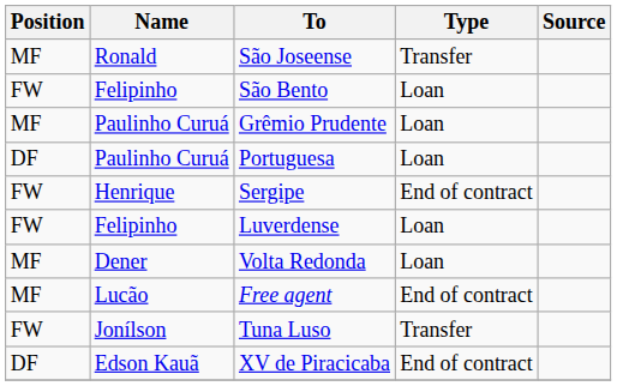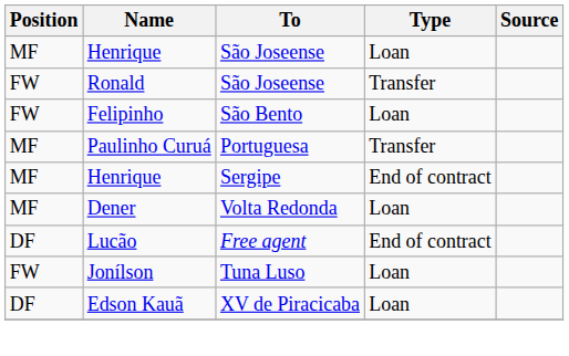 <table class="wikitable" style="text-align:"width:100px"; font-size:95%; width:35%;">
 <tr>
 <th style="background:#00000; color:black; text-align:center;">Position</th>
 <th style="background:#00000; color:black; text-align:center;">Name</th>
 <th style="background:#00000; color:black; text-align:center;">To</th>
 <th style="background:#00000; color:black; text-align:center;">Type</th>
 <th style="background:#00000; color:black; text-align:center;">Source</th>
 </tr>
 <tr>
 <td>MF</td>
+<td><a href='#'>Henrique</a></td>
+<td> <a href='#'>São Joseense</a></td>
+<td>Loan</td>
+<td></td>
+</tr>
+<tr>
+<td>FW</td>
 <td><a href='#'>Ronald</a></td>
 <td> <a href='#'>São Joseense</a></td>
 <td>Transfer</td>
 <td></td>
 </tr>
 <tr>
 <td>FW</td>
 <td><a href='#'>Felipinho</a></td>
 <td> <a href='#'>São Bento</a></td>
 <td>Loan</td>
 <td></td>
 </tr>
 <tr>
 <td>MF</td>
-<td><a href='#'>Paulinho Curuá</a></td>
-<td> <a href='#'>Grêmio Prudente</a></td>
-<td>Loan</td>
+<td><a href='#'>Paulinho Curuá</a> </td>
+<td> <a href='#'>Portuguesa</a></td>
+<td>Transfer</td>
 <td></td>
 </tr>
 <tr>
-<td>DF</td>
-<td><a href='#'>Paulinho Curuá</a> </td>
-<td> <a href='#'>Portuguesa</a></td>
-<td>Loan</td>
-<td></td>
-</tr>
-<tr>
-<td>FW</td>
+<td>MF</td>
 <td><a href='#'>Henrique</a></td>
 <td> <a href='#'>Sergipe</a></td>
 <td>End of contract</td>
-<td></td>
-</tr>
-<tr>
-<td>FW</td>
-<td><a href='#'>Felipinho</a></td>
-<td> <a href='#'>Luverdense</a></td>
-<td>Loan</td>
 <td></td>
 </tr>
 <tr>
 <td>MF</td>
 <td><a href='#'>Dener</a></td>
 <td> <a href='#'>Volta Redonda</a></td>
 <td>Loan</td>
 <td></td>
 </tr>
 <tr>
-<td>MF</td>
+<td>DF</td>
 <td><a href='#'>Lucão</a></td>
 <td><em><a href='#'>Free agent</a></em></td>
 <td>End of contract</td>
 <td></td>
 </tr>
 <tr>
 <td>FW</td>
 <td><a href='#'>Jonílson</a></td>
 <td> <a href='#'>Tuna Luso</a></td>
-<td>Transfer</td>
+<td>Loan</td>
 <td></td>
 </tr>
 <tr>
 <td>DF</td>
 <td><a href='#'>Edson Kauã</a></td>
 <td> <a href='#'>XV de Piracicaba</a></td>
-<td>End of contract</td>
+<td>Loan</td>
 <td></td>
 </tr>
 <tr>
 </tr>
 </table>
